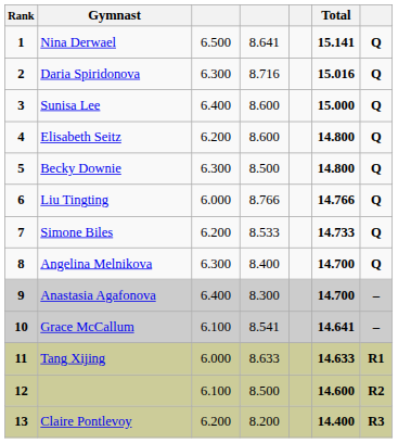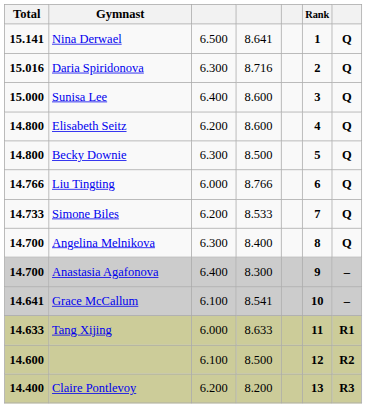 <table style="text-align:center;" class="wikitable sortable">
 <tr>
-<th scope="col" style="width:15px;"><small>Rank</small></th>
+<th scope="col" style="width:50px;">Total</th>
 <th scope="col" style="width:175px;">Gymnast</th>
 <th scope="col" style="width:50px;"><small></small></th>
 <th scope="col" style="width:50px;"><small></small></th>
 <th scope="col" style="width:20px;"><small></small></th>
-<th scope="col" style="width:50px;">Total</th>
+<th scope="col" style="width:15px;"><small>Rank</small></th>
 <th scope="col" style="width:30px;"><small></small></th>
 </tr>
 <tr>
-<td scope="row" style="text-align:center"><strong>1</strong></td>
+<td><strong>15.141</strong></td>
 <td style="height:30px; text-align:left;"> <a href='#'>Nina Derwael</a></td>
 <td>6.500</td>
 <td>8.641</td>
 <td></td>
-<td><strong>15.141</strong></td>
+<td scope="row" style="text-align:center"><strong>1</strong></td>
 <td><strong>Q</strong></td>
 </tr>
 <tr>
-<td scope="row" style="text-align:center"><strong>2</strong></td>
+<td><strong>15.016</strong></td>
 <td style="height:30px; text-align:left;"> <a href='#'>Daria Spiridonova</a></td>
 <td>6.300</td>
 <td>8.716</td>
 <td></td>
-<td><strong>15.016</strong></td>
+<td scope="row" style="text-align:center"><strong>2</strong></td>
 <td><strong>Q</strong></td>
 </tr>
 <tr>
-<td scope="row" style="text-align:center"><strong>3</strong></td>
+<td><strong>15.000</strong></td>
 <td style="height:30px; text-align:left;"> <a href='#'>Sunisa Lee</a></td>
 <td>6.400</td>
 <td>8.600</td>
 <td></td>
-<td><strong>15.000</strong></td>
+<td scope="row" style="text-align:center"><strong>3</strong></td>
 <td><strong>Q</strong></td>
 </tr>
 <tr>
-<td scope="row" style="text-align:center"><strong>4</strong></td>
+<td><strong>14.800</strong></td>
 <td style="height:30px; text-align:left;"> <a href='#'>Elisabeth Seitz</a></td>
 <td>6.200</td>
 <td>8.600</td>
 <td></td>
-<td><strong>14.800</strong></td>
+<td scope="row" style="text-align:center"><strong>4</strong></td>
 <td><strong>Q</strong></td>
 </tr>
 <tr>
-<td scope="row" style="text-align:center"><strong>5</strong></td>
+<td><strong>14.800</strong></td>
 <td style="height:30px; text-align:left;"> <a href='#'>Becky Downie</a></td>
 <td>6.300</td>
 <td>8.500</td>
 <td></td>
-<td><strong>14.800</strong></td>
+<td scope="row" style="text-align:center"><strong>5</strong></td>
 <td><strong>Q</strong></td>
 </tr>
 <tr>
-<td scope="row" style="text-align:center"><strong>6</strong></td>
+<td><strong>14.766</strong></td>
 <td style="height:30px; text-align:left;"> <a href='#'>Liu Tingting</a></td>
 <td>6.000</td>
 <td>8.766</td>
 <td></td>
-<td><strong>14.766</strong></td>
+<td scope="row" style="text-align:center"><strong>6</strong></td>
 <td><strong>Q</strong></td>
 </tr>
 <tr>
-<td scope="row" style="text-align:center"><strong>7</strong></td>
+<td><strong>14.733</strong></td>
 <td style="height:30px; text-align:left;"> <a href='#'>Simone Biles</a></td>
 <td>6.200</td>
 <td>8.533</td>
 <td></td>
-<td><strong>14.733</strong></td>
+<td scope="row" style="text-align:center"><strong>7</strong></td>
 <td><strong>Q</strong></td>
 </tr>
 <tr>
-<td scope="row" style="text-align:center"><strong>8</strong></td>
+<td><strong>14.700</strong></td>
 <td style="height:30px; text-align:left;"> <a href='#'>Angelina Melnikova</a></td>
 <td>6.300</td>
 <td>8.400</td>
 <td></td>
-<td><strong>14.700</strong></td>
+<td scope="row" style="text-align:center"><strong>8</strong></td>
 <td><strong>Q</strong></td>
 </tr>
 <tr style="background:#cccccc;">
-<td scope="row" style="text-align:center"><strong>9</strong></td>
+<td><strong>14.700</strong></td>
 <td style="height:30px; text-align:left;"> <a href='#'>Anastasia Agafonova</a></td>
 <td>6.400</td>
 <td>8.300</td>
 <td></td>
-<td><strong>14.700</strong></td>
+<td scope="row" style="text-align:center"><strong>9</strong></td>
 <td><strong>–</strong></td>
 </tr>
 <tr style="background:#cccccc;">
-<td scope="row" style="text-align:center"><strong>10</strong></td>
+<td><strong>14.641</strong></td>
 <td style="height:30px; text-align:left;"> <a href='#'>Grace McCallum</a></td>
 <td>6.100</td>
 <td>8.541</td>
 <td></td>
-<td><strong>14.641</strong></td>
+<td scope="row" style="text-align:center"><strong>10</strong></td>
 <td><strong>–</strong></td>
 </tr>
 <tr style="background:#cccc99;">
-<td scope="row" style="text-align:center"><strong>11</strong></td>
+<td><strong>14.633</strong></td>
 <td style="height:30px; text-align:left;"> <a href='#'>Tang Xijing</a></td>
 <td>6.000</td>
 <td>8.633</td>
 <td></td>
-<td><strong>14.633</strong></td>
+<td scope="row" style="text-align:center"><strong>11</strong></td>
 <td><strong>R1</strong></td>
 </tr>
 <tr style="background:#cccc99;">
-<td scope="row" style="text-align:center"><strong>12</strong></td>
+<td><strong>14.600</strong></td>
 <td style="height:30px; text-align:left;"></td>
 <td>6.100</td>
 <td>8.500</td>
 <td></td>
-<td><strong>14.600</strong></td>
+<td scope="row" style="text-align:center"><strong>12</strong></td>
 <td><strong>R2</strong></td>
 </tr>
 <tr style="background:#cccc99;">
-<td scope="row" style="text-align:center"><strong>13</strong></td>
+<td><strong>14.400</strong></td>
 <td style="height:30px; text-align:left;"> <a href='#'>Claire Pontlevoy</a></td>
 <td>6.200</td>
 <td>8.200</td>
 <td></td>
-<td><strong>14.400</strong></td>
+<td scope="row" style="text-align:center"><strong>13</strong></td>
 <td><strong>R3</strong></td>
 </tr>
 </table>
